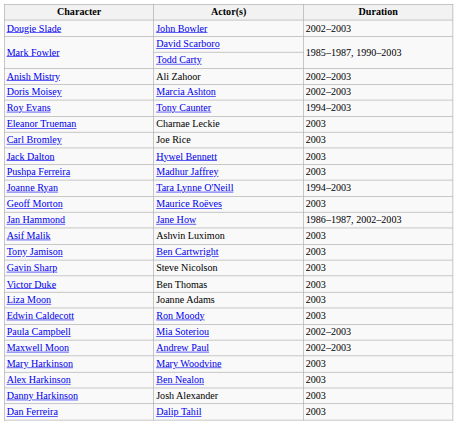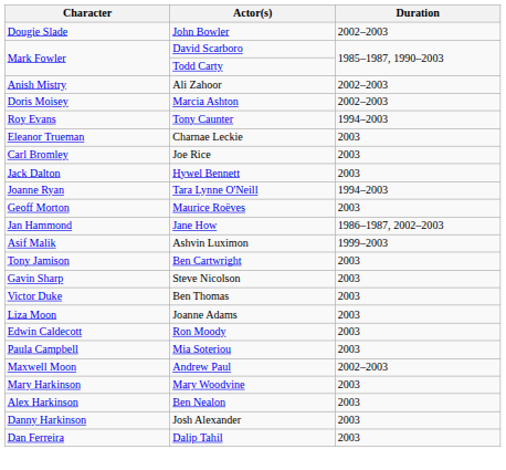 <table class="wikitable">
 <tr>
 <th scope="col" width="230">Character</th>
 <th scope="col" width="230">Actor(s)</th>
 <th scope="col" width="230">Duration</th>
 </tr>
 <tr>
 <td><a href='#'>Dougie Slade</a></td>
 <td><a href='#'>John Bowler</a></td>
 <td>2002–2003</td>
 </tr>
 <tr>
 <td rowspan="2"><a href='#'>Mark Fowler</a></td>
 <td><a href='#'>David Scarboro</a></td>
 <td rowspan="2">1985–1987, 1990–2003</td>
 </tr>
 <tr>
 <td><a href='#'>Todd Carty</a></td>
 </tr>
 <tr>
 <td><a href='#'>Anish Mistry</a></td>
 <td>Ali Zahoor</td>
 <td>2002–2003</td>
 </tr>
 <tr>
 <td><a href='#'>Doris Moisey</a></td>
 <td><a href='#'>Marcia Ashton</a></td>
 <td>2002–2003</td>
 </tr>
 <tr>
 <td><a href='#'>Roy Evans</a></td>
 <td><a href='#'>Tony Caunter</a></td>
 <td>1994–2003</td>
 </tr>
 <tr>
 <td><a href='#'>Eleanor Trueman</a></td>
 <td>Charnae Leckie</td>
 <td>2003</td>
 </tr>
 <tr>
 <td><a href='#'>Carl Bromley</a></td>
 <td>Joe Rice</td>
 <td>2003</td>
 </tr>
 <tr>
 <td><a href='#'>Jack Dalton</a></td>
 <td><a href='#'>Hywel Bennett</a></td>
 <td>2003</td>
 </tr>
 <tr>
-<td><a href='#'>Pushpa Ferreira</a></td>
-<td><a href='#'>Madhur Jaffrey</a></td>
-<td>2003</td>
-</tr>
-<tr>
 <td><a href='#'>Joanne Ryan</a></td>
 <td><a href='#'>Tara Lynne O'Neill</a></td>
 <td>1994–2003</td>
 </tr>
 <tr>
 <td><a href='#'>Geoff Morton</a></td>
 <td><a href='#'>Maurice Roëves</a></td>
 <td>2003</td>
 </tr>
 <tr>
 <td><a href='#'>Jan Hammond</a></td>
 <td><a href='#'>Jane How</a></td>
 <td>1986–1987, 2002–2003</td>
 </tr>
 <tr>
 <td><a href='#'>Asif Malik</a></td>
 <td>Ashvin Luximon</td>
-<td>2003</td>
+<td>1999–2003</td>
 </tr>
 <tr>
 <td><a href='#'>Tony Jamison</a></td>
 <td><a href='#'>Ben Cartwright</a></td>
 <td>2003</td>
 </tr>
 <tr>
 <td><a href='#'>Gavin Sharp</a></td>
 <td>Steve Nicolson</td>
 <td>2003</td>
 </tr>
 <tr>
 <td><a href='#'>Victor Duke</a></td>
 <td>Ben Thomas</td>
 <td>2003</td>
 </tr>
 <tr>
 <td><a href='#'>Liza Moon</a></td>
 <td>Joanne Adams</td>
 <td>2003</td>
 </tr>
 <tr>
 <td><a href='#'>Edwin Caldecott</a></td>
 <td><a href='#'>Ron Moody</a></td>
 <td>2003</td>
 </tr>
 <tr>
 <td><a href='#'>Paula Campbell</a></td>
 <td><a href='#'>Mia Soteriou</a></td>
-<td>2002–2003</td>
+<td>2003</td>
 </tr>
 <tr>
 <td><a href='#'>Maxwell Moon</a></td>
 <td><a href='#'>Andrew Paul</a></td>
 <td>2002–2003</td>
 </tr>
 <tr>
 <td><a href='#'>Mary Harkinson</a></td>
 <td><a href='#'>Mary Woodvine</a></td>
 <td>2003</td>
 </tr>
 <tr>
 <td><a href='#'>Alex Harkinson</a></td>
 <td><a href='#'>Ben Nealon</a></td>
 <td>2003</td>
 </tr>
 <tr>
 <td><a href='#'>Danny Harkinson</a></td>
 <td>Josh Alexander</td>
 <td>2003</td>
 </tr>
 <tr>
 <td><a href='#'>Dan Ferreira</a></td>
 <td><a href='#'>Dalip Tahil</a></td>
 <td>2003</td>
 </tr>
 </table>
